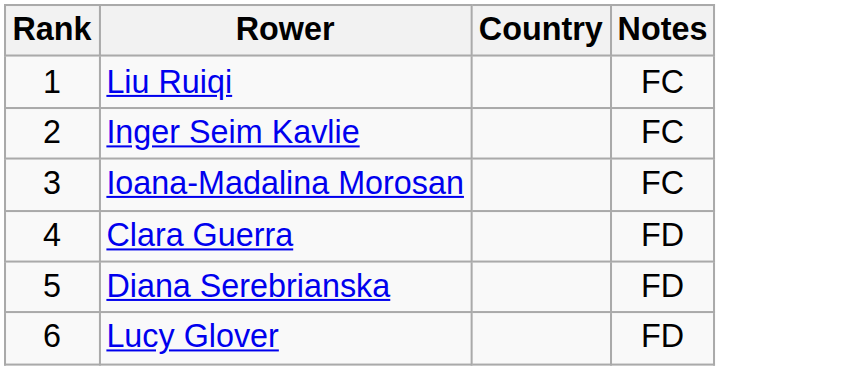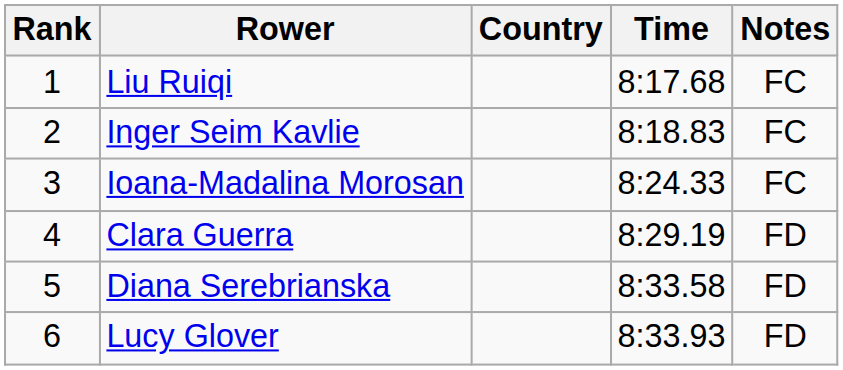 <table class="wikitable" style="text-align:center">
 <tr>
 <th>Rank</th>
 <th>Rower</th>
 <th>Country</th>
+<th>Time</th>
 <th>Notes</th>
 </tr>
 <tr>
 <td>1</td>
 <td align="left"><a href='#'>Liu Ruiqi</a></td>
 <td align="left"></td>
+<td>8:17.68</td>
 <td>FC</td>
 </tr>
 <tr>
 <td>2</td>
 <td align="left"><a href='#'>Inger Seim Kavlie</a></td>
 <td align="left"></td>
+<td>8:18.83</td>
 <td>FC</td>
 </tr>
 <tr>
 <td>3</td>
 <td align="left"><a href='#'>Ioana-Madalina Morosan</a></td>
 <td align="left"></td>
+<td>8:24.33</td>
 <td>FC</td>
 </tr>
 <tr>
 <td>4</td>
 <td align="left"><a href='#'>Clara Guerra</a></td>
 <td align="left"></td>
+<td>8:29.19</td>
 <td>FD</td>
 </tr>
 <tr>
 <td>5</td>
 <td align="left"><a href='#'>Diana Serebrianska</a></td>
 <td align="left"></td>
+<td>8:33.58</td>
 <td>FD</td>
 </tr>
 <tr>
 <td>6</td>
 <td align="left"><a href='#'>Lucy Glover</a></td>
 <td align="left"></td>
+<td>8:33.93</td>
 <td>FD</td>
 </tr>
 </table>
